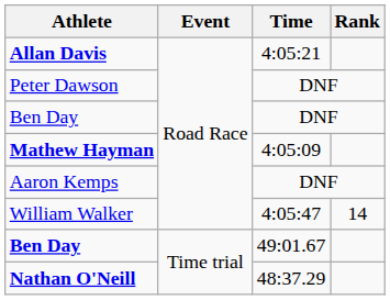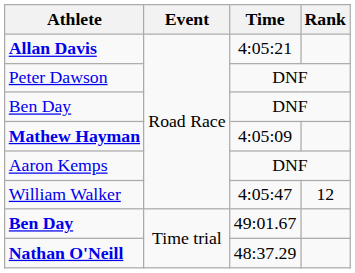 <table class="wikitable" style="font-size:90%;text-align:center">
 <tr>
 <th>Athlete</th>
 <th>Event</th>
 <th>Time</th>
 <th>Rank</th>
 </tr>
 <tr>
 <td align=left><strong><a href='#'>Allan Davis</a></strong></td>
 <td rowspan=6>Road Race</td>
 <td>4:05:21</td>
 <td></td>
 </tr>
 <tr>
 <td align=left><a href='#'>Peter Dawson</a></td>
 <td colspan=2>DNF</td>
 </tr>
 <tr>
 <td align=left><a href='#'>Ben Day</a></td>
 <td colspan=2>DNF</td>
 </tr>
 <tr>
 <td align=left><strong><a href='#'>Mathew Hayman</a></strong></td>
 <td>4:05:09</td>
 <td></td>
 </tr>
 <tr>
 <td align=left><a href='#'>Aaron Kemps</a></td>
 <td colspan=2>DNF</td>
 </tr>
 <tr>
 <td align=left><a href='#'>William Walker</a></td>
 <td>4:05:47</td>
-<td>14</td>
+<td>12</td>
 </tr>
 <tr>
 <td align=left><strong><a href='#'>Ben Day</a></strong></td>
 <td rowspan=2>Time trial</td>
 <td>49:01.67</td>
 <td></td>
 </tr>
 <tr>
 <td align=left><strong><a href='#'>Nathan O'Neill</a></strong></td>
 <td>48:37.29</td>
 <td></td>
 </tr>
 </table>
